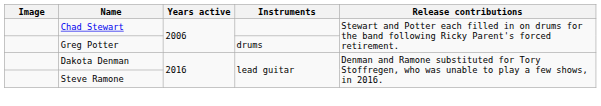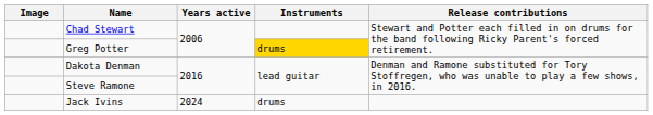 <table class="wikitable plainrowheaders" border="1" width=100%>
 <tr>
 <th width="75">Image</th>
 <th width="150">Name </th>
 <th width="100">Years active</th>
 <th width="150">Instruments</th>
 <th>Release contributions</th>
 </tr>
 <tr>
 <td></td>
 <td scope="row"><a href='#'>Chad Stewart</a></td>
 <td rowspan="2">2006</td>
 <td></td>
 <td rowspan="2">Stewart and Potter each filled in on drums for the band following Ricky Parent's forced retirement.</td>
 </tr>
 <tr>
 <td></td>
 <td scope="row">Greg Potter</td>
-<td>drums</td>
+<td style="background: gold;">drums</td>
 </tr>
 <tr>
 <td></td>
 <td scope="row">Dakota Denman</td>
 <td rowspan="2">2016</td>
 <td rowspan="2">lead guitar</td>
 <td rowspan="2">Denman and Ramone substituted for Tory Stoffregen, who was unable to play a few shows, in 2016.</td>
 </tr>
 <tr>
 <td></td>
 <td scope="row">Steve Ramone</td>
 </tr>
+<tr>
+<td></td>
+<td>Jack Ivins</td>
+<td>2024</td>
+<td>drums</td>
+<td></td>
+</tr>
 </table>
